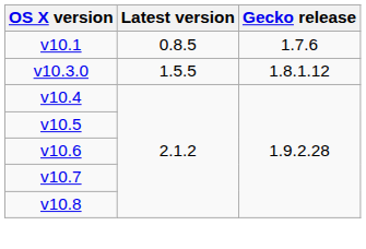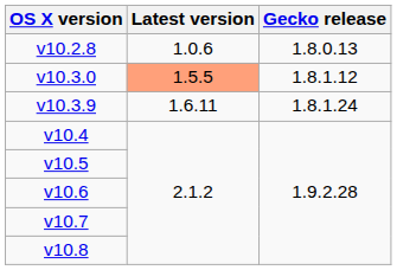 <table class ="wikitable" style="text-align:center">
 <tr>
 <th><a href='#'>OS X</a> version</th>
 <th>Latest version</th>
 <th><a href='#'>Gecko</a> release</th>
 </tr>
 <tr>
-<td><a href='#'>v10.1</a></td>
-<td>0.8.5</td>
-<td>1.7.6</td>
+<td><a href='#'>v10.2.8</a></td>
+<td>1.0.6</td>
+<td>1.8.0.13</td>
 </tr>
 <tr>
 <td><a href='#'>v10.3.0</a></td>
-<td>1.5.5</td>
+<td style="background: lightsalmon;">1.5.5</td>
 <td>1.8.1.12</td>
+</tr>
+<tr>
+<td><a href='#'>v10.3.9</a></td>
+<td>1.6.11</td>
+<td>1.8.1.24</td>
 </tr>
 <tr>
 <td><a href='#'>v10.4</a></td>
 <td rowspan="5">2.1.2</td>
 <td rowspan="5">1.9.2.28</td>
 </tr>
 <tr>
 <td><a href='#'>v10.5</a></td>
 </tr>
 <tr>
 <td><a href='#'>v10.6</a></td>
 </tr>
 <tr>
 <td><a href='#'>v10.7</a></td>
 </tr>
 <tr>
 <td><a href='#'>v10.8</a></td>
 </tr>
 </table>
